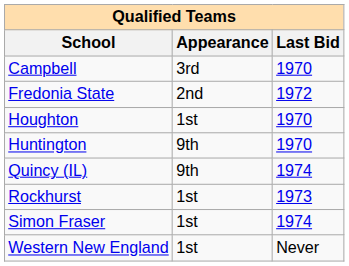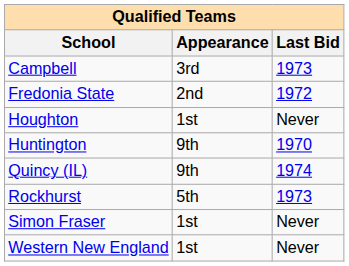 <table class="wikitable">
 <tr>
 <th colspan="5" style="background:#ffdead;">Qualified Teams</th>
 </tr>
 <tr>
 <th>School</th>
 <th>Appearance</th>
 <th>Last Bid</th>
 </tr>
 <tr>
 <td><a href='#'>Campbell</a></td>
 <td>3rd</td>
-<td><a href='#'>1970</a></td>
+<td><a href='#'>1973</a></td>
 </tr>
 <tr>
 <td><a href='#'>Fredonia State</a></td>
 <td>2nd</td>
 <td><a href='#'>1972</a></td>
 </tr>
 <tr>
 <td><a href='#'>Houghton</a></td>
 <td>1st</td>
-<td><a href='#'>1970</a></td>
+<td>Never</td>
 </tr>
 <tr>
 <td><a href='#'>Huntington</a></td>
 <td>9th</td>
 <td><a href='#'>1970</a></td>
 </tr>
 <tr>
 <td><a href='#'>Quincy (IL)</a></td>
 <td>9th</td>
 <td><a href='#'>1974</a></td>
 </tr>
 <tr>
 <td><a href='#'>Rockhurst</a></td>
-<td>1st</td>
+<td>5th</td>
 <td><a href='#'>1973</a></td>
 </tr>
 <tr>
 <td><a href='#'>Simon Fraser</a></td>
 <td>1st</td>
-<td><a href='#'>1974</a></td>
+<td>Never</td>
 </tr>
 <tr>
 <td><a href='#'>Western New England</a></td>
 <td>1st</td>
 <td>Never</td>
 </tr>
 </table>
